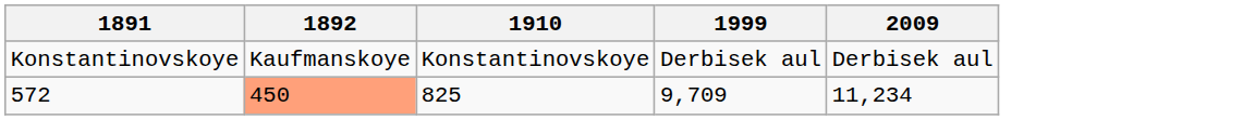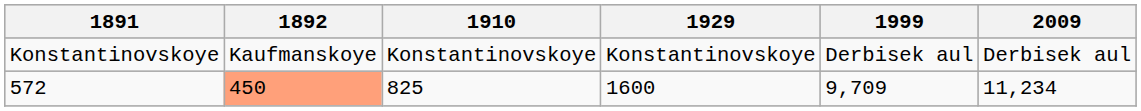 <table class="wikitable">
 <tr>
 <th>1891</th>
 <th>1892</th>
 <th>1910</th>
+<th>1929</th>
 <th>1999</th>
 <th>2009</th>
 </tr>
 <tr>
 <td>Konstantinovskoye</td>
 <td>Kaufmanskoye</td>
+<td>Konstantinovskoye</td>
 <td>Konstantinovskoye</td>
 <td>Derbisek aul</td>
 <td>Derbisek aul</td>
 </tr>
 <tr>
 <td>572</td>
 <td style="background: lightsalmon;">450</td>
 <td>825</td>
+<td>1600</td>
 <td>9,709</td>
 <td>11,234</td>
 </tr>
 </table>
